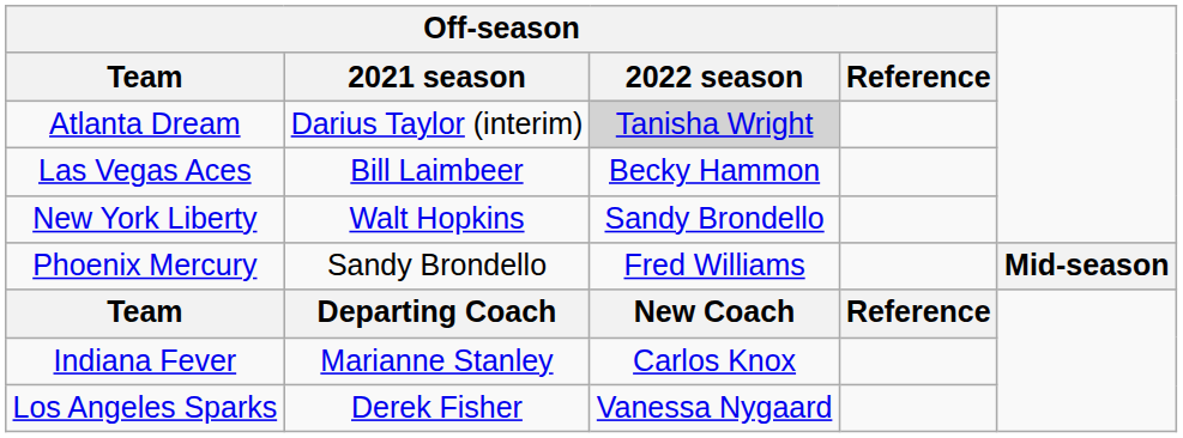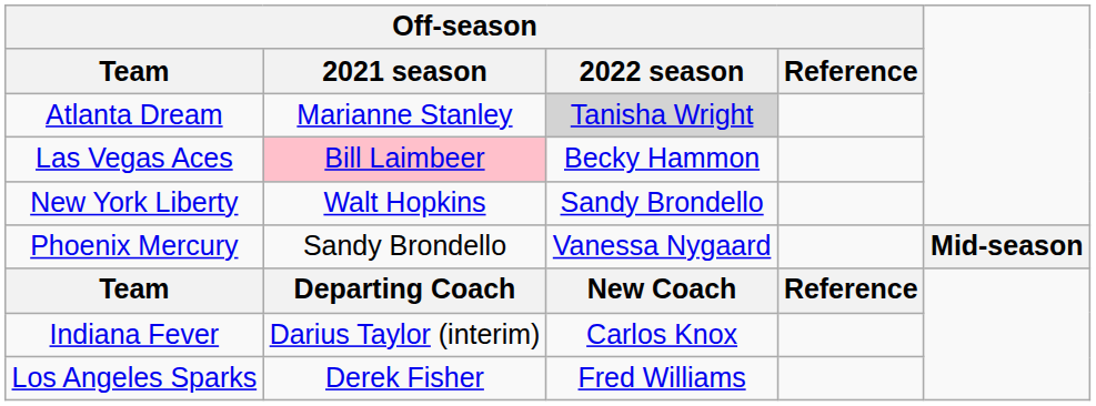 <table class="wikitable" style="text-align: center;">
 <tr>
 <th colspan="4">Off-season</th>
 </tr>
 <tr>
 <th>Team</th>
 <th>2021 season</th>
 <th>2022 season</th>
 <th>Reference</th>
 </tr>
 <tr>
 <td><a href='#'>Atlanta Dream</a></td>
-<td><a href='#'>Darius Taylor</a> (interim)</td>
+<td><a href='#'>Marianne Stanley</a></td>
 <td style="background: lightgrey;"><a href='#'>Tanisha Wright</a></td>
 <td></td>
 </tr>
 <tr>
 <td><a href='#'>Las Vegas Aces</a></td>
-<td><a href='#'>Bill Laimbeer</a></td>
+<td style="background: pink;"><a href='#'>Bill Laimbeer</a></td>
 <td><a href='#'>Becky Hammon</a></td>
 <td></td>
 </tr>
 <tr>
 <td><a href='#'>New York Liberty</a></td>
 <td><a href='#'>Walt Hopkins</a></td>
 <td><a href='#'>Sandy Brondello</a></td>
 <td></td>
 </tr>
 <tr>
 <td><a href='#'>Phoenix Mercury</a></td>
 <td>Sandy Brondello</td>
-<td><a href='#'>Fred Williams</a></td>
+<td><a href='#'>Vanessa Nygaard</a></td>
 <td></td>
 <th colspan="4">Mid-season</th>
 </tr>
 <tr>
 <th>Team</th>
 <th>Departing Coach</th>
 <th>New Coach</th>
 <th>Reference</th>
 </tr>
 <tr>
 <td><a href='#'>Indiana Fever</a></td>
-<td><a href='#'>Marianne Stanley</a></td>
+<td><a href='#'>Darius Taylor</a> (interim)</td>
 <td><a href='#'>Carlos Knox</a></td>
 <td></td>
 </tr>
 <tr>
 <td><a href='#'>Los Angeles Sparks</a></td>
 <td><a href='#'>Derek Fisher</a></td>
-<td><a href='#'>Vanessa Nygaard</a></td>
+<td><a href='#'>Fred Williams</a></td>
 <td></td>
 </tr>
 </table>
